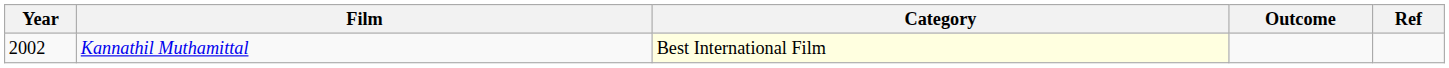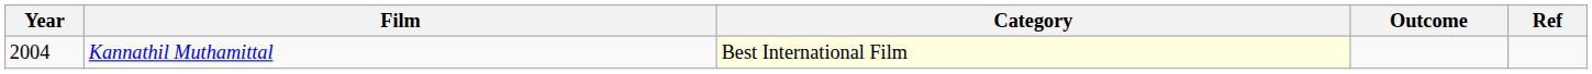 <table class="wikitable" style="width:100%;">
 <tr>
 <th width=5%>Year</th>
 <th style="width:40%;">Film</th>
 <th style="width:40%;">Category</th>
 <th style="width:10%;">Outcome</th>
 <th style="width:5%;">Ref</th>
 </tr>
 <tr>
-<td>2002</td>
+<td>2004</td>
 <td><em><a href='#'>Kannathil Muthamittal</a></em></td>
 <td style="background: lightyellow;">Best International Film</td>
 <td></td>
 <td></td>
 </tr>
 </table>
